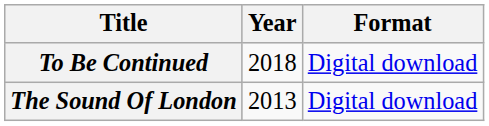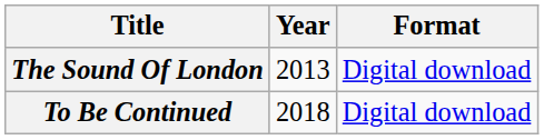 <table class="wikitable plainrowheaders" style="text-align:center;">
 <tr>
 <th scope="col">Title</th>
 <th scope="col">Year</th>
 <th scope="col">Format</th>
 </tr>
 <tr>
+<th scope="row"><em>The Sound Of London</em></th>
+<td>2013</td>
+<td rowspan="1"><a href='#'>Digital download</a></td>
+</tr>
+<tr>
 <th scope="row"><em>To Be Continued</em></th>
 <td>2018</td>
 <td rowspan="1"><a href='#'>Digital download</a></td>
 </tr>
-<tr>
-<th scope="row"><em>The Sound Of London</em></th>
-<td>2013</td>
-<td rowspan="1"><a href='#'>Digital download</a></td>
-</tr>
 </table>
